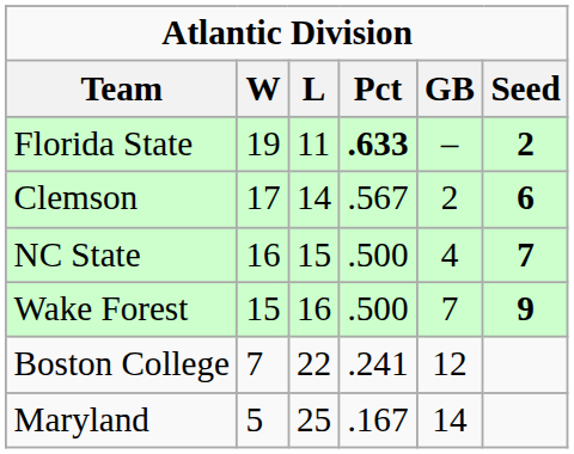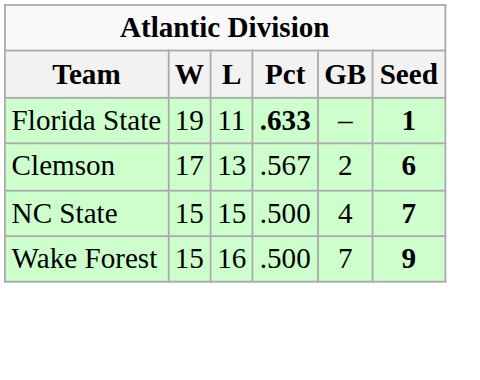 <table class="wikitable"  style="float:left;margin-right:1em;">
 <tr>
 <td colspan="6" align="center"><strong>Atlantic Division</strong></td>
 </tr>
 <tr>
 <th>Team</th>
 <th>W</th>
 <th>L</th>
 <th>Pct</th>
 <th>GB</th>
 <th>Seed</th>
 </tr>
 <tr bgcolor="#ccffcc">
 <td>Florida State</td>
 <td>19</td>
 <td>11</td>
 <td><strong>.633</strong></td>
 <td align=center>–</td>
-<td align=center><strong>2</strong></td>
+<td align=center><strong>1</strong></td>
 </tr>
 <tr bgcolor="#ccffcc">
 <td>Clemson</td>
 <td>17</td>
-<td>14</td>
+<td>13</td>
 <td>.567</td>
 <td align=center>2</td>
 <td align=center><strong>6</strong></td>
 </tr>
 <tr bgcolor="#ccffcc">
 <td>NC State</td>
-<td>16</td>
+<td>15</td>
 <td>15</td>
 <td>.500</td>
 <td align=center>4</td>
 <td align=center><strong>7</strong></td>
 </tr>
 <tr bgcolor="#ccffcc">
 <td>Wake Forest</td>
 <td>15</td>
 <td>16</td>
 <td>.500</td>
 <td align=center>7</td>
 <td align=center><strong>9</strong></td>
 </tr>
-<tr>
-<td>Boston College</td>
-<td>7</td>
-<td>22</td>
-<td>.241</td>
-<td align=center>12</td>
-<td></td>
-</tr>
-<tr>
-<td>Maryland</td>
-<td>5</td>
-<td>25</td>
-<td>.167</td>
-<td align=center>14</td>
-<td></td>
-</tr>
 </table>
